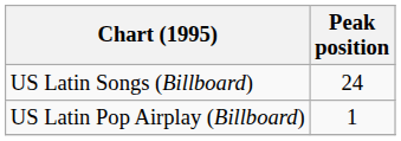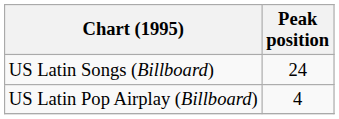 <table class="wikitable">
 <tr>
 <th>Chart (1995)</th>
 <th>Peak<br>position</th>
 </tr>
 <tr>
 <td>US Latin Songs (<em>Billboard</em>)</td>
 <td align="center">24</td>
 </tr>
 <tr>
 <td>US Latin Pop Airplay (<em>Billboard</em>)</td>
-<td align="center">1</td>
+<td align="center">4</td>
 </tr>
 <tr>
 </tr>
 </table>
